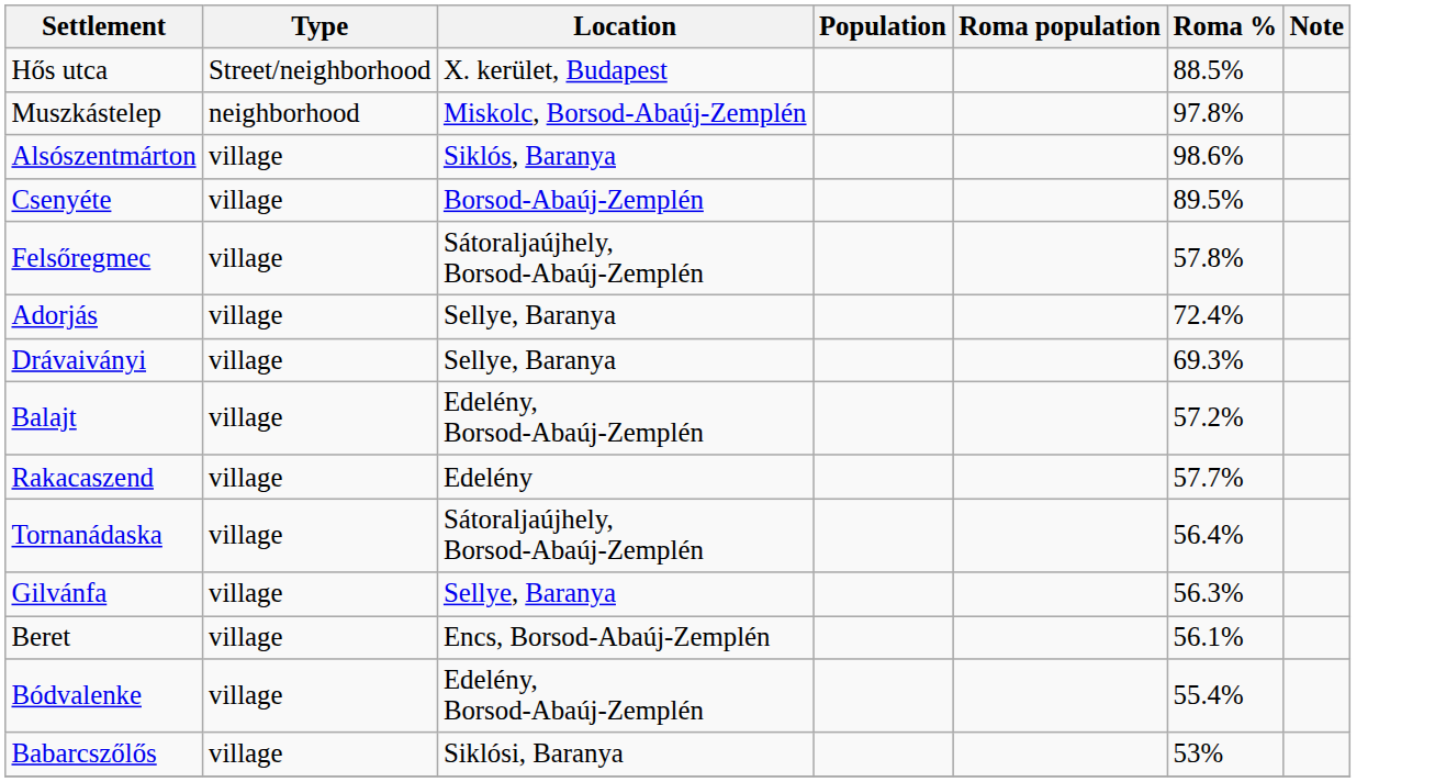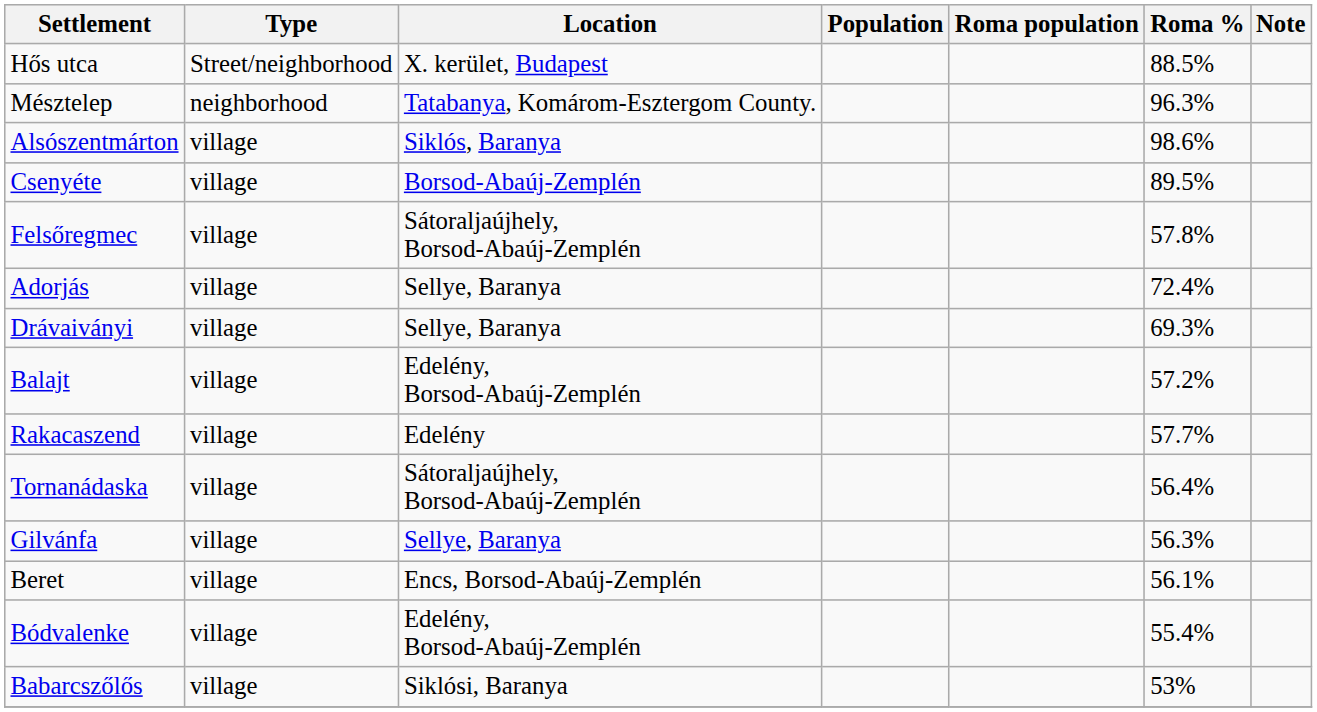 <table class="wikitable">
 <tr>
 <th>Settlement</th>
 <th>Type</th>
 <th>Location</th>
 <th>Population</th>
 <th>Roma population</th>
 <th>Roma %</th>
 <th>Note</th>
 </tr>
 <tr>
 <td>Hős utca</td>
 <td>Street/neighborhood</td>
 <td>X. kerület, <a href='#'>Budapest</a></td>
 <td></td>
 <td></td>
 <td>88.5%</td>
 <td></td>
 </tr>
 <tr>
-<td>Muszkástelep</td>
+<td>Mésztelep</td>
 <td>neighborhood</td>
-<td><a href='#'>Miskolc</a>, <a href='#'>Borsod-Abaúj-Zemplén</a></td>
+<td><a href='#'>Tatabanya</a>, Komárom-Esztergom County.</td>
 <td></td>
 <td></td>
-<td>97.8%</td>
+<td>96.3%</td>
 <td></td>
 </tr>
 <tr>
 <td><a href='#'>Alsószentmárton</a></td>
 <td>village</td>
 <td><a href='#'>Siklós</a>, <a href='#'>Baranya</a></td>
 <td></td>
 <td></td>
 <td>98.6%</td>
 <td></td>
 </tr>
 <tr>
 <td><a href='#'>Csenyéte</a></td>
 <td>village</td>
 <td><a href='#'>Borsod-Abaúj-Zemplén</a></td>
 <td></td>
 <td></td>
 <td>89.5%</td>
 <td></td>
 </tr>
 <tr>
 <td><a href='#'>Felsőregmec</a></td>
 <td>village</td>
 <td>Sátoraljaújhely,<br>Borsod-Abaúj-Zemplén</td>
 <td></td>
 <td></td>
 <td>57.8%</td>
 <td></td>
 </tr>
 <tr>
 <td><a href='#'>Adorjás</a></td>
 <td>village</td>
 <td>Sellye, Baranya</td>
 <td></td>
 <td></td>
 <td>72.4%</td>
 <td></td>
 </tr>
 <tr>
 <td><a href='#'>Drávaiványi</a></td>
 <td>village</td>
 <td>Sellye, Baranya</td>
 <td></td>
 <td></td>
 <td>69.3%</td>
 <td></td>
 </tr>
 <tr>
 <td><a href='#'>Balajt</a></td>
 <td>village</td>
 <td>Edelény,<br>Borsod-Abaúj-Zemplén</td>
 <td></td>
 <td></td>
 <td>57.2%</td>
 <td></td>
 </tr>
 <tr>
 <td><a href='#'>Rakacaszend</a></td>
 <td>village</td>
 <td>Edelény</td>
 <td></td>
 <td></td>
 <td>57.7%</td>
 <td></td>
 </tr>
 <tr>
 <td><a href='#'>Tornanádaska</a></td>
 <td>village</td>
 <td>Sátoraljaújhely,<br>Borsod-Abaúj-Zemplén</td>
 <td></td>
 <td></td>
 <td>56.4%</td>
 <td></td>
 </tr>
 <tr>
 <td><a href='#'>Gilvánfa</a></td>
 <td>village</td>
 <td><a href='#'>Sellye</a>, <a href='#'>Baranya</a></td>
 <td></td>
 <td></td>
 <td>56.3%</td>
 <td></td>
 </tr>
 <tr>
 <td>Beret</td>
 <td>village</td>
 <td>Encs, Borsod-Abaúj-Zemplén</td>
 <td></td>
 <td></td>
 <td>56.1%</td>
 <td></td>
 </tr>
 <tr>
 <td><a href='#'>Bódvalenke</a></td>
 <td>village</td>
 <td>Edelény,<br>Borsod-Abaúj-Zemplén</td>
 <td></td>
 <td></td>
 <td>55.4%</td>
 <td></td>
 </tr>
 <tr>
 <td><a href='#'>Babarcszőlős</a></td>
 <td>village</td>
 <td>Siklósi, Baranya</td>
 <td></td>
 <td></td>
 <td>53%</td>
 <td></td>
 </tr>
 <tr>
 </tr>
 </table>
